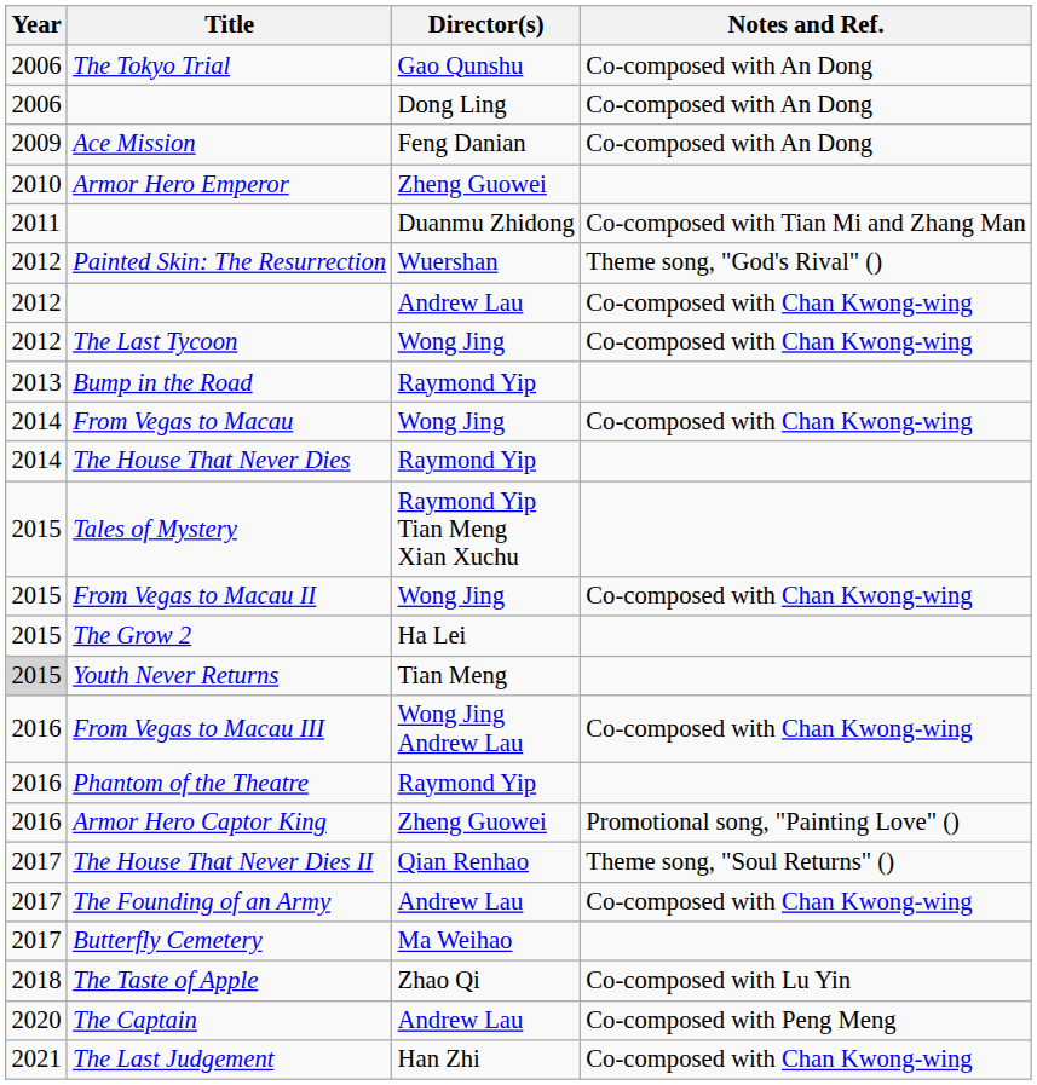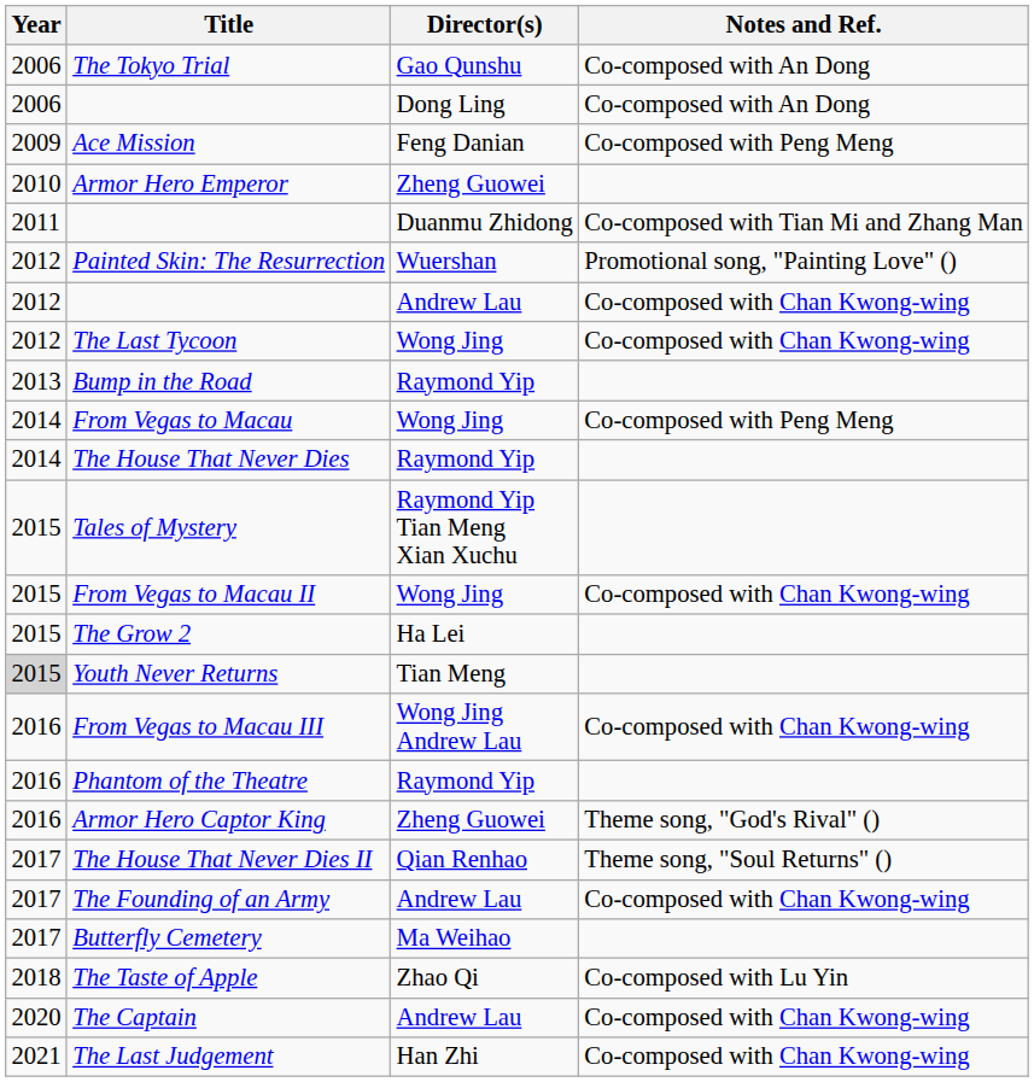 <table class="wikitable sortable">
 <tr>
 <th style="text-align:center">Year</th>
 <th style="text-align:center">Title</th>
 <th style="text-align:center">Director(s)</th>
 <th class="unsortable" style="text-align:center">Notes and Ref.</th>
 </tr>
 <tr>
 <td>2006</td>
 <td><em><a href='#'>The Tokyo Trial</a></em></td>
 <td><a href='#'>Gao Qunshu</a></td>
 <td>Co-composed with An Dong</td>
 </tr>
 <tr>
 <td>2006</td>
 <td><em></em></td>
 <td>Dong Ling</td>
 <td>Co-composed with An Dong</td>
 </tr>
 <tr>
 <td>2009</td>
 <td><em><a href='#'>Ace Mission</a></em></td>
 <td>Feng Danian </td>
-<td>Co-composed with An Dong</td>
+<td>Co-composed with Peng Meng</td>
 </tr>
 <tr>
 <td>2010</td>
 <td><em><a href='#'>Armor Hero Emperor</a></em></td>
 <td><a href='#'>Zheng Guowei</a></td>
 <td></td>
 </tr>
 <tr>
 <td>2011</td>
 <td><em></em></td>
 <td>Duanmu Zhidong</td>
 <td>Co-composed with Tian Mi  and Zhang Man</td>
 </tr>
 <tr>
 <td>2012</td>
 <td><em><a href='#'>Painted Skin: The Resurrection</a></em></td>
 <td><a href='#'>Wuershan</a></td>
-<td>Theme song, "God's Rival" ()</td>
+<td>Promotional song, "Painting Love" ()</td>
 </tr>
 <tr>
 <td>2012</td>
 <td><em></em></td>
 <td><a href='#'>Andrew Lau</a></td>
 <td>Co-composed with <a href='#'>Chan Kwong-wing</a></td>
 </tr>
 <tr>
 <td>2012</td>
 <td><em><a href='#'>The Last Tycoon</a></em></td>
 <td><a href='#'>Wong Jing</a></td>
 <td>Co-composed with <a href='#'>Chan Kwong-wing</a></td>
 </tr>
 <tr>
 <td>2013</td>
 <td><em><a href='#'>Bump in the Road</a></em></td>
 <td><a href='#'>Raymond Yip</a></td>
 <td></td>
 </tr>
 <tr>
 <td>2014</td>
 <td><em><a href='#'>From Vegas to Macau</a></em></td>
 <td><a href='#'>Wong Jing</a></td>
-<td>Co-composed with <a href='#'>Chan Kwong-wing</a></td>
+<td>Co-composed with Peng Meng</td>
 </tr>
 <tr>
 <td>2014</td>
 <td><em><a href='#'>The House That Never Dies</a></em></td>
 <td><a href='#'>Raymond Yip</a></td>
 <td></td>
 </tr>
 <tr>
 <td>2015</td>
 <td><em><a href='#'>Tales of Mystery</a></em></td>
 <td><a href='#'>Raymond Yip</a><br>Tian Meng<br>Xian Xuchu</td>
 <td></td>
 </tr>
 <tr>
 <td>2015</td>
 <td><em><a href='#'>From Vegas to Macau II</a></em></td>
 <td><a href='#'>Wong Jing</a></td>
 <td>Co-composed with <a href='#'>Chan Kwong-wing</a></td>
 </tr>
 <tr>
 <td>2015</td>
 <td><em><a href='#'>The Grow 2</a></em></td>
 <td>Ha Lei</td>
 <td></td>
 </tr>
 <tr>
 <td style="background: lightgrey;">2015</td>
 <td><em><a href='#'>Youth Never Returns</a></em></td>
 <td>Tian Meng</td>
 <td></td>
 </tr>
 <tr>
 <td>2016</td>
 <td><em><a href='#'>From Vegas to Macau III</a></em></td>
 <td><a href='#'>Wong Jing</a><br><a href='#'>Andrew Lau</a></td>
 <td>Co-composed with <a href='#'>Chan Kwong-wing</a></td>
 </tr>
 <tr>
 <td>2016</td>
 <td><em><a href='#'>Phantom of the Theatre</a></em></td>
 <td><a href='#'>Raymond Yip</a></td>
 <td></td>
 </tr>
 <tr>
 <td>2016</td>
 <td><em><a href='#'>Armor Hero Captor King</a></em></td>
 <td><a href='#'>Zheng Guowei</a></td>
-<td>Promotional song, "Painting Love" ()</td>
+<td>Theme song, "God's Rival" ()</td>
 </tr>
 <tr>
 <td>2017</td>
 <td><em><a href='#'>The House That Never Dies II</a></em></td>
 <td><a href='#'>Qian Renhao</a></td>
 <td>Theme song, "Soul Returns" ()</td>
 </tr>
 <tr>
 <td>2017</td>
 <td><em><a href='#'>The Founding of an Army</a></em></td>
 <td><a href='#'>Andrew Lau</a></td>
 <td>Co-composed with <a href='#'>Chan Kwong-wing</a></td>
 </tr>
 <tr>
 <td>2017</td>
 <td><em><a href='#'>Butterfly Cemetery</a></em></td>
 <td><a href='#'>Ma Weihao</a></td>
 <td></td>
 </tr>
 <tr>
 <td>2018</td>
 <td><em><a href='#'>The Taste of Apple</a></em></td>
 <td>Zhao Qi</td>
 <td>Co-composed with Lu Yin</td>
 </tr>
 <tr>
 <td>2020</td>
 <td><em><a href='#'>The Captain</a></em></td>
 <td><a href='#'>Andrew Lau</a></td>
-<td>Co-composed with Peng Meng</td>
+<td>Co-composed with <a href='#'>Chan Kwong-wing</a></td>
 </tr>
 <tr>
 <td>2021</td>
 <td><em><a href='#'>The Last Judgement</a></em></td>
 <td>Han Zhi</td>
 <td>Co-composed with <a href='#'>Chan Kwong-wing</a></td>
 </tr>
 </table>
